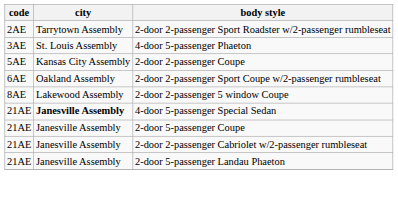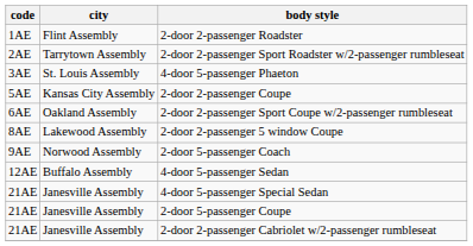 <table class="wikitable" style="margin:auto;">
 <tr>
 <th>code</th>
 <th>city</th>
 <th>body style</th>
+</tr>
+<tr>
+<td>1AE</td>
+<td>Flint Assembly</td>
+<td>2-door 2-passenger Roadster</td>
 </tr>
 <tr>
 <td>2AE</td>
 <td>Tarrytown Assembly</td>
 <td>2-door 2-passenger Sport Roadster w/2-passenger rumbleseat</td>
 </tr>
 <tr>
 <td>3AE</td>
 <td>St. Louis Assembly</td>
 <td>4-door 5-passenger Phaeton</td>
 </tr>
 <tr>
 <td>5AE</td>
 <td>Kansas City Assembly</td>
 <td>2-door 2-passenger Coupe</td>
 </tr>
 <tr>
 <td>6AE</td>
 <td>Oakland Assembly</td>
 <td>2-door 2-passenger Sport Coupe w/2-passenger rumbleseat</td>
 </tr>
 <tr>
 <td>8AE</td>
 <td>Lakewood Assembly</td>
 <td>2-door 2-passenger 5 window Coupe</td>
 </tr>
 <tr>
+<td>9AE</td>
+<td>Norwood Assembly</td>
+<td>2-door 5-passenger Coach</td>
+</tr>
+<tr>
+<td>12AE</td>
+<td>Buffalo Assembly</td>
+<td>4-door 5-passenger Sedan</td>
+</tr>
+<tr>
 <td>21AE</td>
-<td><strong>Janesville Assembly</strong></td>
+<td>Janesville Assembly</td>
 <td>4-door 5-passenger Special Sedan</td>
 </tr>
 <tr>
 <td>21AE</td>
 <td>Janesville Assembly</td>
 <td>2-door 5-passenger Coupe</td>
 </tr>
 <tr>
 <td>21AE</td>
 <td>Janesville Assembly</td>
 <td>2-door 2-passenger Cabriolet w/2-passenger rumbleseat</td>
 </tr>
 <tr>
-<td>21AE</td>
-<td>Janesville Assembly</td>
-<td>2-door 5-passenger Landau Phaeton</td>
-</tr>
-<tr>
 </tr>
 </table>
